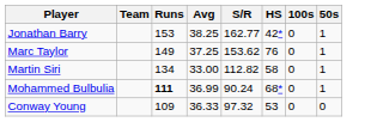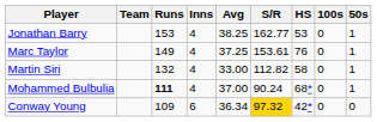 <table class="wikitable">
 <tr>
 <th>Player</th>
 <th>Team</th>
 <th>Runs</th>
+<th>Inns</th>
 <th>Avg</th>
 <th>S/R</th>
 <th>HS</th>
 <th>100s</th>
 <th>50s</th>
 </tr>
 <tr>
 <td><a href='#'>Jonathan Barry</a></td>
 <td></td>
 <td>153</td>
+<td>4</td>
 <td>38.25</td>
 <td>162.77</td>
-<td>42<a href='#'>*</a></td>
+<td>53</td>
 <td>0</td>
 <td>1</td>
 </tr>
 <tr>
 <td><a href='#'>Marc Taylor</a></td>
 <td></td>
 <td>149</td>
+<td>4</td>
 <td>37.25</td>
-<td>153.62</td>
+<td>153.61</td>
 <td>76</td>
 <td>0</td>
 <td>1</td>
 </tr>
 <tr>
 <td><a href='#'>Martin Siri</a></td>
 <td></td>
-<td>134</td>
+<td>132</td>
+<td>4</td>
 <td>33.00</td>
 <td>112.82</td>
 <td>58</td>
 <td>0</td>
 <td>1</td>
 </tr>
 <tr>
 <td><a href='#'>Mohammed Bulbulia</a></td>
 <td></td>
 <td><strong>111</strong></td>
-<td>36.99</td>
+<td>4</td>
+<td>37.00</td>
 <td>90.24</td>
 <td>68<a href='#'>*</a></td>
 <td>0</td>
 <td>1</td>
 </tr>
 <tr>
 <td><a href='#'>Conway Young</a></td>
 <td></td>
 <td>109</td>
-<td>36.33</td>
-<td>97.32</td>
-<td>53</td>
+<td>6</td>
+<td>36.34</td>
+<td style="background: gold;">97.32</td>
+<td>42<a href='#'>*</a></td>
 <td>0</td>
 <td>0</td>
 </tr>
 </table>
